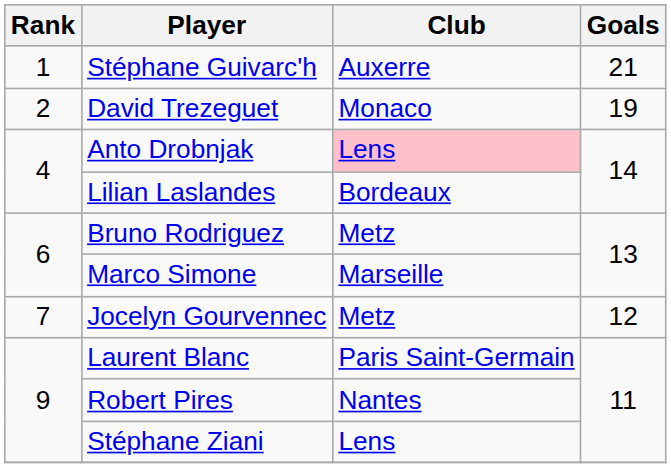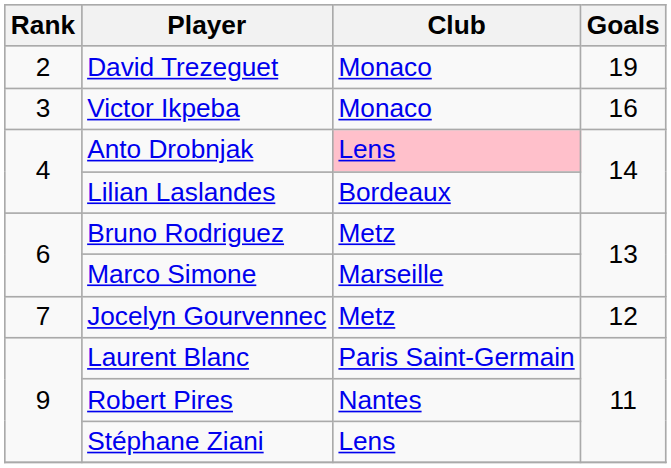 <table class="wikitable" style="text-align:center">
 <tr>
 <th>Rank</th>
 <th>Player</th>
 <th>Club</th>
 <th>Goals</th>
 </tr>
 <tr>
-<td>1</td>
-<td align="left"> <a href='#'>Stéphane Guivarc'h</a></td>
-<td align="left"><a href='#'>Auxerre</a></td>
-<td>21</td>
-</tr>
-<tr>
 <td>2</td>
 <td align="left"> <a href='#'>David Trezeguet</a></td>
 <td align="left"><a href='#'>Monaco</a></td>
 <td>19</td>
+</tr>
+<tr>
+<td>3</td>
+<td align="left"> <a href='#'>Victor Ikpeba</a></td>
+<td align="left"><a href='#'>Monaco</a></td>
+<td>16</td>
 </tr>
 <tr>
 <td rowspan="2">4</td>
 <td align="left"> <a href='#'>Anto Drobnjak</a></td>
 <td align="left" style="background: pink;"><a href='#'>Lens</a></td>
 <td rowspan="2">14</td>
 </tr>
 <tr>
 <td align="left"> <a href='#'>Lilian Laslandes</a></td>
 <td align="left"><a href='#'>Bordeaux</a></td>
 </tr>
 <tr>
 <td rowspan="2">6</td>
 <td align="left"> <a href='#'>Bruno Rodriguez</a></td>
 <td align="left"><a href='#'>Metz</a></td>
 <td rowspan="2">13</td>
 </tr>
 <tr>
 <td align="left"> <a href='#'>Marco Simone</a></td>
 <td align="left"><a href='#'>Marseille</a></td>
 </tr>
 <tr>
 <td>7</td>
 <td align="left"> <a href='#'>Jocelyn Gourvennec</a></td>
 <td align="left"><a href='#'>Metz</a></td>
 <td>12</td>
 </tr>
 <tr>
 <td rowspan="3">9</td>
 <td align="left"> <a href='#'>Laurent Blanc</a></td>
 <td align="left"><a href='#'>Paris Saint-Germain</a></td>
 <td rowspan="3">11</td>
 </tr>
 <tr>
 <td align="left"> <a href='#'>Robert Pires</a></td>
 <td align="left"><a href='#'>Nantes</a></td>
 </tr>
 <tr>
 <td align="left"> <a href='#'>Stéphane Ziani</a></td>
 <td align="left"><a href='#'>Lens</a></td>
 </tr>
 <tr>
 </tr>
 </table>
